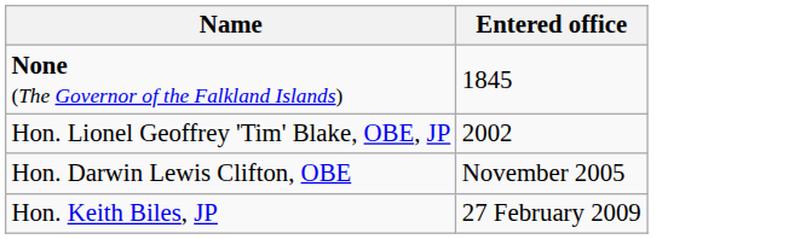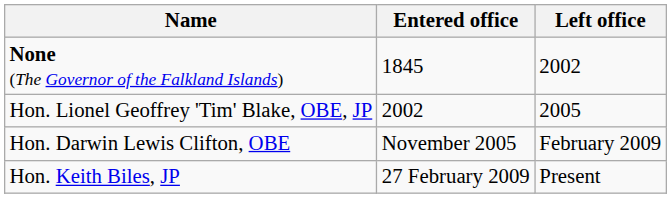 <table class="wikitable">
 <tr>
 <th>Name</th>
 <th>Entered office</th>
+<th>Left office</th>
 </tr>
 <tr>
 <td><strong>None</strong><br><small>(<em>The <a href='#'>Governor of the Falkland Islands</a></em>)</small></td>
 <td>1845</td>
+<td>2002</td>
 </tr>
 <tr>
 <td>Hon. Lionel Geoffrey 'Tim' Blake, <a href='#'>OBE</a>, <a href='#'>JP</a></td>
 <td>2002</td>
+<td>2005</td>
 </tr>
 <tr>
 <td>Hon. Darwin Lewis Clifton, <a href='#'>OBE</a></td>
 <td>November 2005</td>
+<td>February 2009</td>
 </tr>
 <tr>
 <td>Hon. <a href='#'>Keith Biles</a>, <a href='#'>JP</a></td>
 <td>27 February 2009</td>
+<td>Present</td>
 </tr>
 </table>
